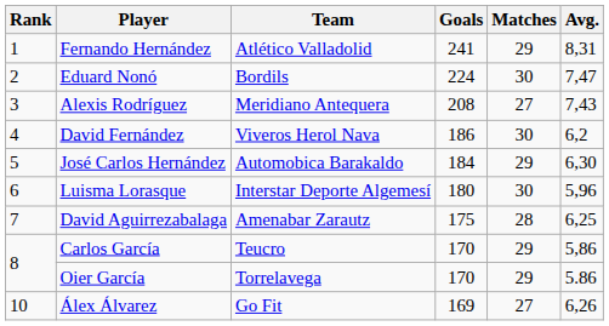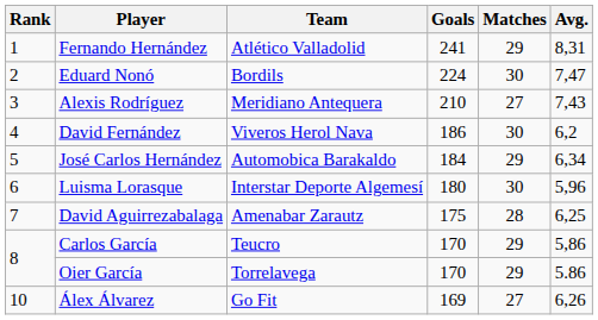 <table class="wikitable sortable">
 <tr>
 <th>Rank</th>
 <th>Player</th>
 <th>Team</th>
 <th>Goals</th>
 <th>Matches</th>
 <th>Avg.</th>
 </tr>
 <tr>
 <td>1</td>
 <td> <a href='#'>Fernando Hernández</a></td>
 <td><a href='#'>Atlético Valladolid</a></td>
 <td style="text-align:center;">241</td>
 <td style="text-align:center;">29</td>
 <td>8,31</td>
 </tr>
 <tr>
 <td>2</td>
 <td> <a href='#'>Eduard Nonó</a></td>
 <td><a href='#'>Bordils</a></td>
 <td style="text-align:center;">224</td>
 <td style="text-align:center;">30</td>
 <td>7,47</td>
 </tr>
 <tr>
 <td>3</td>
 <td> <a href='#'>Alexis Rodríguez</a></td>
 <td><a href='#'>Meridiano Antequera</a></td>
-<td style="text-align:center;">208</td>
+<td style="text-align:center;">210</td>
 <td style="text-align:center;">27</td>
 <td>7,43</td>
 </tr>
 <tr>
 <td>4</td>
 <td> <a href='#'>David Fernández</a></td>
 <td><a href='#'>Viveros Herol Nava</a></td>
 <td style="text-align:center;">186</td>
 <td style="text-align:center;">30</td>
 <td>6,2</td>
 </tr>
 <tr>
 <td>5</td>
 <td> <a href='#'>José Carlos Hernández</a></td>
 <td><a href='#'>Automobica Barakaldo</a></td>
 <td style="text-align:center;">184</td>
 <td style="text-align:center;">29</td>
-<td>6,30</td>
+<td>6,34</td>
 </tr>
 <tr>
 <td>6</td>
 <td> <a href='#'>Luisma Lorasque</a></td>
 <td><a href='#'>Interstar Deporte Algemesí</a></td>
 <td style="text-align:center;">180</td>
 <td style="text-align:center;">30</td>
 <td>5,96</td>
 </tr>
 <tr>
 <td>7</td>
 <td> <a href='#'>David Aguirrezabalaga</a></td>
 <td><a href='#'>Amenabar Zarautz</a></td>
 <td style="text-align:center;">175</td>
 <td style="text-align:center;">28</td>
 <td>6,25</td>
 </tr>
 <tr>
 <td rowspan=2>8</td>
 <td> <a href='#'>Carlos García</a></td>
 <td><a href='#'>Teucro</a></td>
 <td style="text-align:center;">170</td>
 <td style="text-align:center;">29</td>
 <td>5,86</td>
 </tr>
 <tr>
 <td> <a href='#'>Oier García</a></td>
 <td><a href='#'>Torrelavega</a></td>
 <td style="text-align:center;">170</td>
 <td style="text-align:center;">29</td>
 <td>5.86</td>
 </tr>
 <tr>
 <td>10</td>
 <td> <a href='#'>Álex Álvarez</a></td>
 <td><a href='#'>Go Fit</a></td>
 <td style="text-align:center;">169</td>
 <td style="text-align:center;">27</td>
 <td>6,26</td>
 </tr>
 </table>
